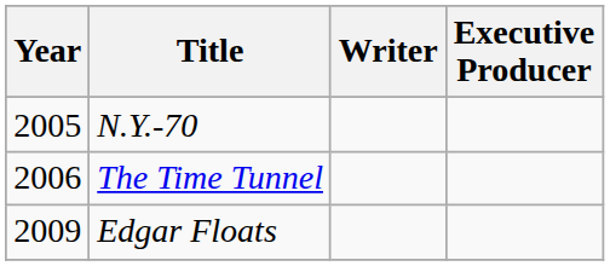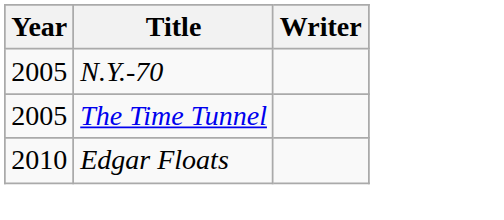 <table class=wikitable>
 <tr>
 <th>Year</th>
 <th>Title</th>
 <th>Writer</th>
-<th>Executive<br>Producer</th>
 </tr>
 <tr>
 <td>2005</td>
 <td><em>N.Y.-70</em></td>
 <td></td>
+</tr>
+<tr>
+<td>2005</td>
+<td><em><a href='#'>The Time Tunnel</a></em></td>
 <td></td>
 </tr>
 <tr>
-<td>2006</td>
-<td><em><a href='#'>The Time Tunnel</a></em></td>
-<td></td>
-<td></td>
-</tr>
-<tr>
-<td>2009</td>
+<td>2010</td>
 <td><em>Edgar Floats</em></td>
-<td></td>
 <td></td>
 </tr>
 </table>
